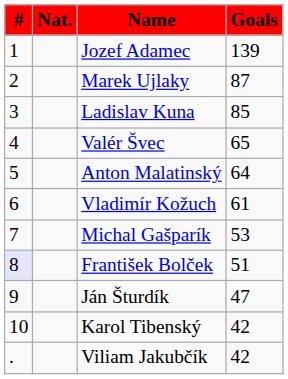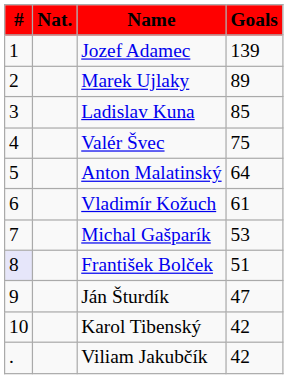 <table class="wikitable">
 <tr>
 <th style="color:black; background:red;">#</th>
 <th style="color:black; background:red;">Nat.</th>
 <th style="color:black; background:red;">Name</th>
 <th style="color:black; background:red;">Goals</th>
 </tr>
 <tr>
 <td>1</td>
 <td></td>
 <td><a href='#'>Jozef Adamec</a></td>
 <td>139</td>
 </tr>
 <tr>
 <td>2</td>
 <td></td>
 <td><a href='#'>Marek Ujlaky</a></td>
-<td>87</td>
+<td>89</td>
 </tr>
 <tr>
 <td>3</td>
 <td></td>
 <td><a href='#'>Ladislav Kuna</a></td>
 <td>85</td>
 </tr>
 <tr>
 <td>4</td>
 <td></td>
 <td><a href='#'>Valér Švec</a></td>
-<td>65</td>
+<td>75</td>
 </tr>
 <tr>
 <td>5</td>
 <td></td>
 <td><a href='#'>Anton Malatinský</a></td>
 <td>64</td>
 </tr>
 <tr>
 <td>6</td>
 <td></td>
 <td><a href='#'>Vladimír Kožuch</a></td>
 <td>61</td>
 </tr>
 <tr>
 <td>7</td>
 <td></td>
 <td><a href='#'>Michal Gašparík</a></td>
 <td>53</td>
 </tr>
 <tr>
 <td style="background: lavender;">8</td>
 <td></td>
 <td><a href='#'>František Bolček</a></td>
 <td>51</td>
 </tr>
 <tr>
 <td>9</td>
 <td></td>
 <td>Ján Šturdík</td>
 <td>47</td>
 </tr>
 <tr>
 <td>10</td>
 <td></td>
 <td>Karol Tibenský</td>
 <td>42</td>
 </tr>
 <tr>
 <td>.</td>
 <td></td>
 <td>Viliam Jakubčík</td>
 <td>42</td>
 </tr>
 </table>
